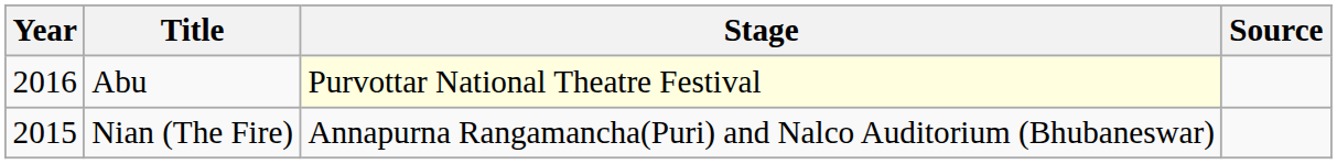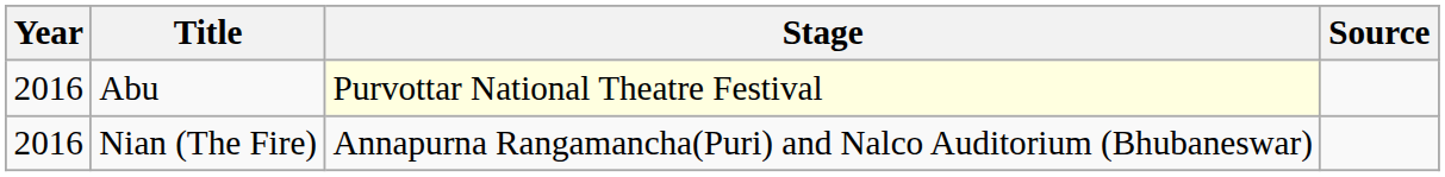 <table class="wikitable sortable">
 <tr>
 <th scope="col">Year</th>
 <th scope="col">Title</th>
 <th scope="col">Stage</th>
 <th scope="col" class="unsortable">Source</th>
 </tr>
 <tr>
 <td>2016</td>
 <td>Abu</td>
 <td style="background: lightyellow;">Purvottar National Theatre Festival</td>
 <td></td>
 </tr>
 <tr>
-<td>2015</td>
+<td>2016</td>
 <td>Nian (The Fire)</td>
 <td>Annapurna Rangamancha(Puri) and Nalco Auditorium (Bhubaneswar)</td>
 <td></td>
 </tr>
 </table>
